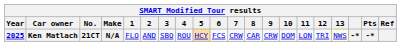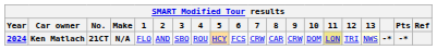 <table class="wikitable" style="text-align:center; font-size:75%">
 <tr>
 <th colspan=38><a href='#'>SMART Modified Tour</a> results</th>
 </tr>
 <tr>
 <th>Year</th>
 <th>Car owner</th>
 <th>No.</th>
 <th>Make</th>
 <th>1</th>
 <th>2</th>
 <th>3</th>
 <th>4</th>
 <th>5</th>
 <th>6</th>
 <th>7</th>
 <th>8</th>
 <th>9</th>
 <th>10</th>
 <th>11</th>
 <th>12</th>
 <th>13</th>
 <th></th>
 <th>Pts</th>
 <th>Ref</th>
 </tr>
 <tr>
-<th><a href='#'>2025</a></th>
+<th><a href='#'>2024</a></th>
 <th>Ken Matlach</th>
 <th>21CT</th>
 <th>N/A</th>
 <td><a href='#'>FLO</a></td>
 <td><a href='#'>AND</a></td>
 <td><a href='#'>SBO</a></td>
 <td><a href='#'>ROU</a></td>
 <td style="background:#FFDF9F;"><a href='#'>HCY</a><br></td>
 <td><a href='#'>FCS</a></td>
 <td><a href='#'>CRW</a></td>
 <td><a href='#'>CAR</a></td>
 <td><a href='#'>CRW</a></td>
 <td><a href='#'>DOM</a></td>
-<td><a href='#'>LON</a></td>
+<td style="background: khaki;"><a href='#'>LON</a></td>
 <td><a href='#'>TRI</a></td>
 <td style="background: lightyellow;"><a href='#'>NWS</a></td>
 <th>-*</th>
 <th>-*</th>
 <th></th>
 </tr>
 </table>
